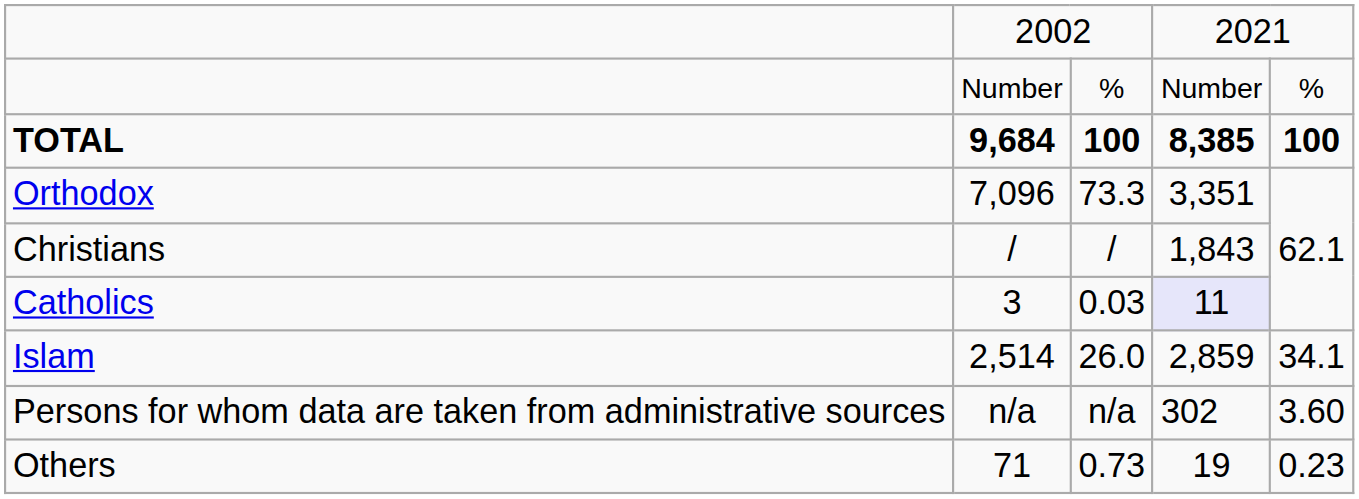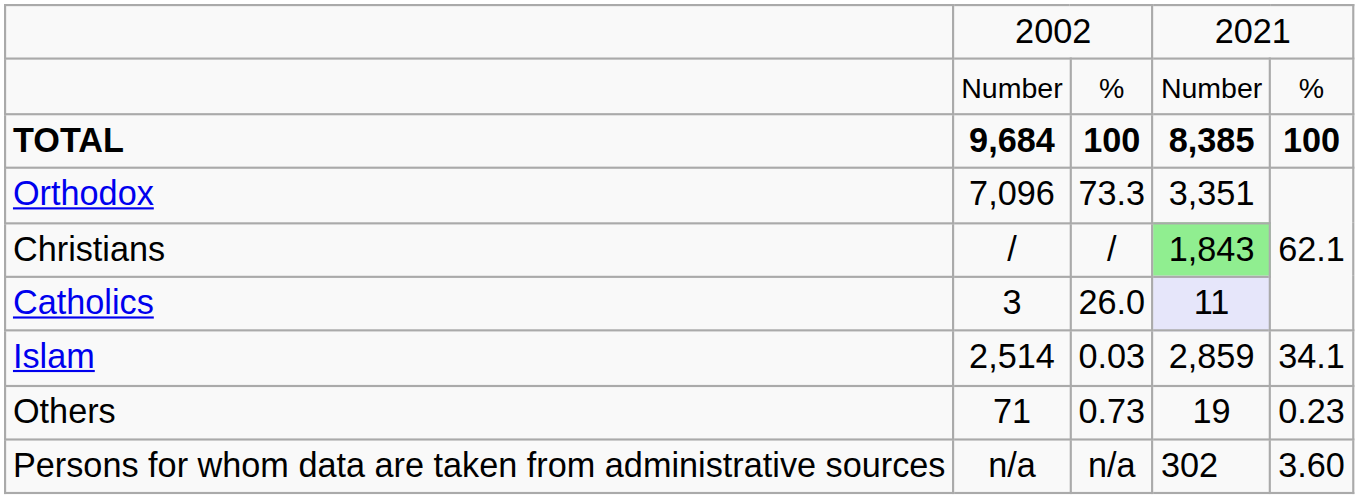 <table class="wikitable">
 <tr>
 <td></td>
 <td colspan="2" align="center">2002</td>
 <td colspan="2" align="center">2021</td>
 </tr>
 <tr>
 <td></td>
 <td align="center"><small>Number</small></td>
 <td align="center"><small>%</small></td>
 <td align="center"><small>Number</small></td>
 <td align="center"><small>%</small></td>
 </tr>
 <tr>
 <td><strong>TOTAL</strong></td>
 <td align="center"><strong>9,684</strong></td>
 <td align="center"><strong>100</strong></td>
 <td align="center"><strong>8,385</strong></td>
 <td align="center"><strong>100</strong></td>
 </tr>
 <tr>
 <td><a href='#'>Orthodox</a></td>
 <td align="center">7,096</td>
 <td align="center">73.3</td>
 <td align="center">3,351</td>
 <td rowspan="3" align="center">62.1</td>
 </tr>
 <tr>
 <td>Christians</td>
 <td align="center">/</td>
 <td align="center">/</td>
-<td align="center">1,843</td>
+<td align="center" style="background: lightgreen;">1,843</td>
 </tr>
 <tr>
 <td><a href='#'>Catholics</a></td>
 <td align="center">3</td>
-<td align="center">0.03</td>
+<td align="center">26.0</td>
 <td align="center" style="background: lavender;">11</td>
 </tr>
 <tr>
 <td><a href='#'>Islam</a></td>
 <td align="center">2,514</td>
-<td align="center">26.0</td>
+<td align="center">0.03</td>
 <td align="center">2,859</td>
 <td align="center">34.1</td>
+</tr>
+<tr>
+<td>Others</td>
+<td align="center">71</td>
+<td align="center">0.73</td>
+<td align="center">19</td>
+<td align="center">0.23</td>
 </tr>
 <tr>
 <td>Persons for whom data are taken from administrative sources</td>
 <td align="center">n/a</td>
 <td align="center">n/a</td>
 <td>302</td>
 <td>3.60</td>
 </tr>
-<tr>
-<td>Others</td>
-<td align="center">71</td>
-<td align="center">0.73</td>
-<td align="center">19</td>
-<td align="center">0.23</td>
-</tr>
 </table>
